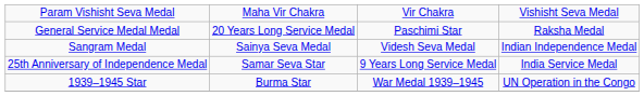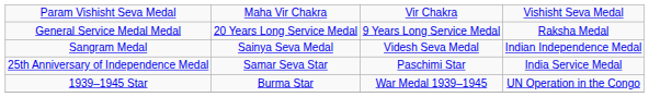 <table class="wikitable" style="margin:1em auto; text-align:center;">
 <tr>
 <td><a href='#'>Param Vishisht Seva Medal</a></td>
 <td><a href='#'>Maha Vir Chakra</a></td>
 <td><a href='#'>Vir Chakra</a></td>
 <td><a href='#'>Vishisht Seva Medal</a></td>
 </tr>
 <tr>
 <td><a href='#'>General Service Medal Medal</a></td>
 <td><a href='#'>20 Years Long Service Medal</a></td>
-<td><a href='#'>Paschimi Star</a></td>
+<td><a href='#'>9 Years Long Service Medal</a></td>
 <td><a href='#'>Raksha Medal</a></td>
 </tr>
 <tr>
 <td><a href='#'>Sangram Medal</a></td>
 <td><a href='#'>Sainya Seva Medal</a></td>
 <td><a href='#'>Videsh Seva Medal</a></td>
 <td><a href='#'>Indian Independence Medal</a></td>
 </tr>
 <tr>
 <td><a href='#'>25th Anniversary of Independence Medal</a></td>
 <td><a href='#'>Samar Seva Star</a></td>
-<td><a href='#'>9 Years Long Service Medal</a></td>
+<td><a href='#'>Paschimi Star</a></td>
 <td><a href='#'>India Service Medal</a></td>
 </tr>
 <tr>
 <td><a href='#'>1939–1945 Star</a></td>
 <td><a href='#'>Burma Star</a></td>
 <td><a href='#'>War Medal 1939–1945</a></td>
 <td><a href='#'>UN Operation in the Congo</a></td>
 </tr>
 <tr>
 </tr>
 </table>
